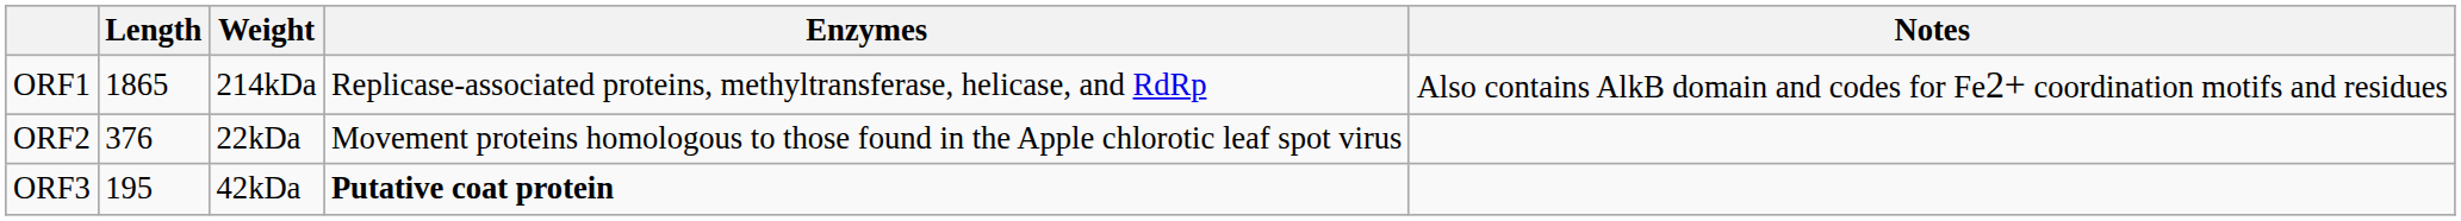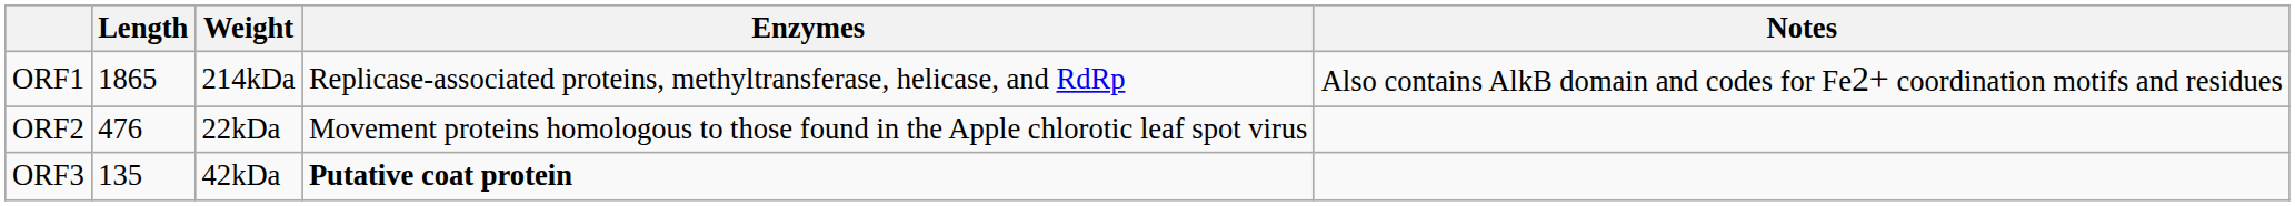 <table class="wikitable">
 <tr>
 <th></th>
 <th>Length</th>
 <th>Weight</th>
 <th>Enzymes</th>
 <th>Notes</th>
 </tr>
 <tr>
 <td>ORF1</td>
 <td>1865</td>
 <td>214kDa</td>
 <td>Replicase-associated proteins, methyltransferase, helicase, and <a href='#'>RdRp</a></td>
 <td>Also contains AlkB domain and codes for Fe<big>2+</big> coordination motifs and residues</td>
 </tr>
 <tr>
 <td>ORF2</td>
-<td>376</td>
+<td>476</td>
 <td>22kDa</td>
 <td>Movement proteins homologous to those found in the Apple chlorotic leaf spot virus</td>
 <td></td>
 </tr>
 <tr>
 <td>ORF3</td>
-<td>195</td>
+<td>135</td>
 <td>42kDa</td>
 <td><strong>Putative coat protein</strong></td>
 <td></td>
 </tr>
 </table>
